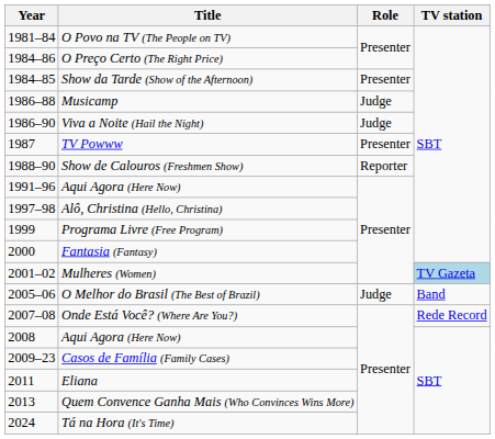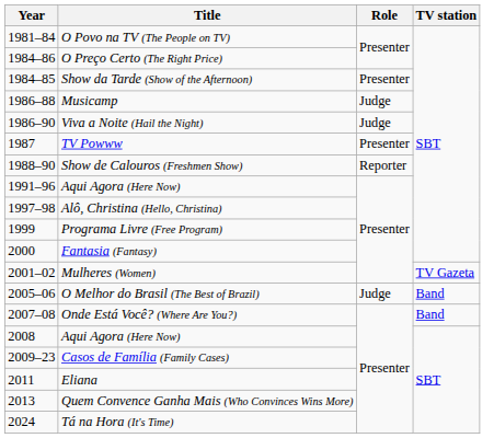 <table class="wikitable">
 <tr>
 <th>Year</th>
 <th>Title</th>
 <th>Role</th>
 <th>TV station</th>
 </tr>
 <tr>
 <td>1981–84</td>
 <td><em>O Povo na TV</em> <small><em>(The People on TV)</em></small></td>
 <td rowspan=2>Presenter</td>
 <td rowspan=11><a href='#'>SBT</a></td>
 </tr>
 <tr>
 <td>1984–86</td>
 <td><em>O Preço Certo</em> <small><em>(The Right Price)</em></small></td>
 </tr>
 <tr>
 <td>1984–85</td>
 <td><em>Show da Tarde</em> <small><em>(Show of the Afternoon)</em></small></td>
 <td>Presenter</td>
 </tr>
 <tr>
 <td>1986–88</td>
 <td><em>Musicamp</em></td>
 <td>Judge</td>
 </tr>
 <tr>
 <td>1986–90</td>
 <td><em>Viva a Noite</em> <small><em>(Hail the Night)</em></small></td>
 <td>Judge</td>
 </tr>
 <tr>
 <td>1987</td>
 <td><em><a href='#'>TV Powww</a></em></td>
 <td>Presenter</td>
 </tr>
 <tr>
 <td>1988–90</td>
 <td><em>Show de Calouros</em> <small><em>(Freshmen Show)</em></small></td>
 <td>Reporter</td>
 </tr>
 <tr>
 <td>1991–96</td>
 <td><em>Aqui Agora</em> <small><em>(Here Now)</em></small></td>
 <td rowspan=5>Presenter</td>
 </tr>
 <tr>
 <td>1997–98</td>
 <td><em>Alô, Christina</em> <small><em>(Hello, Christina)</em></small></td>
 </tr>
 <tr>
 <td>1999</td>
 <td><em>Programa Livre</em> <small><em>(Free Program)</em></small></td>
 </tr>
 <tr>
 <td>2000</td>
 <td><em><a href='#'>Fantasia</a></em> <small><em>(Fantasy)</em></small></td>
 </tr>
 <tr>
 <td>2001–02</td>
 <td><em>Mulheres</em> <small><em>(Women)</em></small></td>
-<td style="background: lightblue;"><a href='#'>TV Gazeta</a></td>
+<td><a href='#'>TV Gazeta</a></td>
 </tr>
 <tr>
 <td>2005–06</td>
 <td><em>O Melhor do Brasil</em> <small><em>(The Best of Brazil)</em></small></td>
 <td>Judge</td>
 <td><a href='#'>Band</a></td>
 </tr>
 <tr>
 <td>2007–08</td>
 <td><em>Onde Está Você?</em> <small><em>(Where Are You?)</em></small></td>
 <td rowspan=6>Presenter</td>
-<td><a href='#'>Rede Record</a></td>
+<td><a href='#'>Band</a></td>
 </tr>
 <tr>
 <td>2008</td>
 <td><em>Aqui Agora</em> <small><em>(Here Now)</em></small></td>
 <td rowspan=5><a href='#'>SBT</a></td>
 </tr>
 <tr>
 <td>2009–23</td>
 <td><em><a href='#'>Casos de Família</a></em> <small><em>(Family Cases)</em></small></td>
 </tr>
 <tr>
 <td>2011</td>
 <td><em>Eliana</em></td>
 </tr>
 <tr>
 <td>2013</td>
 <td><em>Quem Convence Ganha Mais</em> <small><em>(Who Convinces Wins More)</em></small></td>
 </tr>
 <tr>
 <td>2024</td>
 <td><em>Tá na Hora</em> <small><em>(It's Time)</em></small></td>
 </tr>
 </table>
